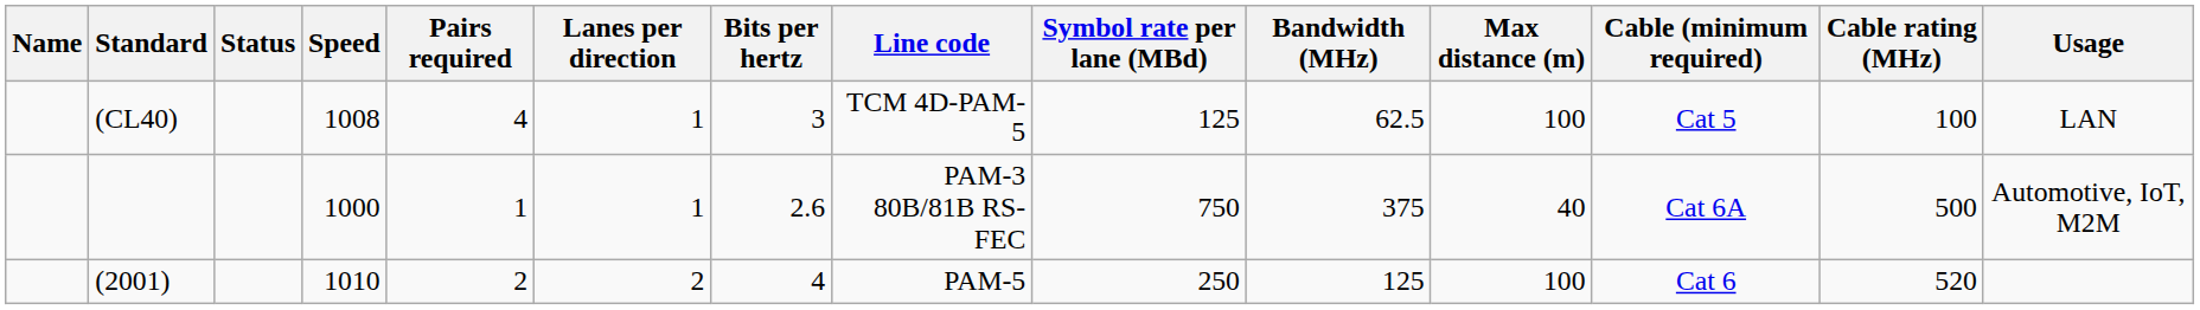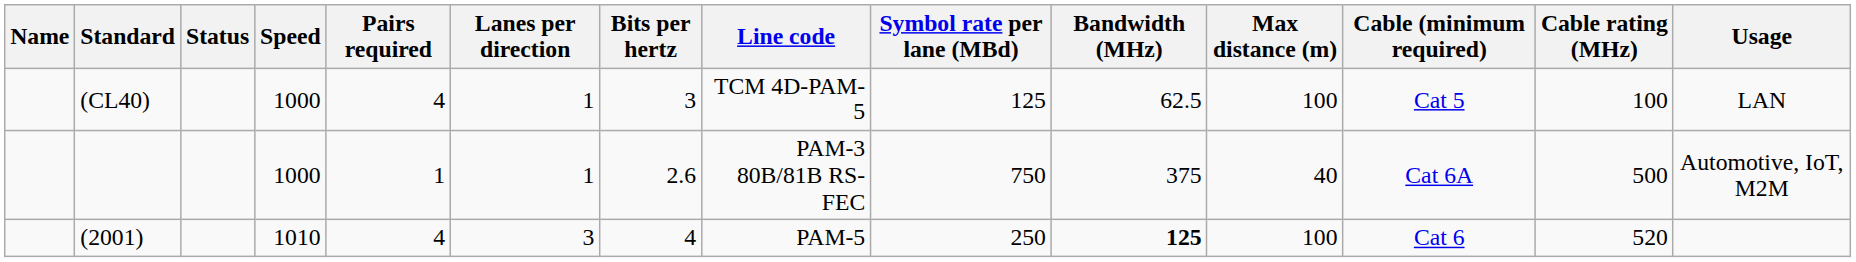 <table class="wikitable" style="line-height:110%;">
 <tr>
 <th>Name</th>
 <th>Standard</th>
 <th>Status</th>
 <th>Speed </th>
 <th>Pairs required</th>
 <th>Lanes per direction</th>
 <th>Bits per hertz</th>
 <th><a href='#'>Line code</a></th>
 <th><a href='#'>Symbol rate</a> per lane (MBd)</th>
 <th>Bandwidth (MHz)</th>
 <th>Max distance (m)</th>
 <th>Cable (minimum required)</th>
 <th>Cable rating (MHz)</th>
 <th>Usage</th>
 </tr>
 <tr>
 <td></td>
 <td> (CL40)</td>
 <td></td>
-<td align="right">1008</td>
+<td align="right">1000</td>
 <td align="right">4</td>
 <td align="right">1</td>
 <td align="right">3</td>
 <td align="right">TCM 4D-PAM-5</td>
 <td align="right">125</td>
 <td align="right">62.5</td>
 <td align="right">100</td>
 <td align="center"><a href='#'>Cat 5</a></td>
 <td align="right">100</td>
 <td align="center">LAN</td>
 </tr>
 <tr>
 <td></td>
 <td></td>
 <td></td>
 <td align="right">1000</td>
 <td align="right">1</td>
 <td align="right">1</td>
 <td align="right">2.6</td>
 <td align="right">PAM-3 80B/81B RS-FEC</td>
 <td align="right">750</td>
 <td align="right">375</td>
 <td align="right">40</td>
 <td align="center"><a href='#'>Cat 6A</a></td>
 <td align="right">500</td>
 <td align="center">Automotive, IoT, M2M</td>
 </tr>
 <tr>
 <td></td>
 <td> (2001)</td>
 <td></td>
 <td align="right">1010</td>
-<td align="right">2</td>
-<td align="right">2</td>
+<td align="right">4</td>
+<td align="right">3</td>
 <td align="right">4</td>
 <td align="right">PAM-5</td>
 <td align="right">250</td>
-<td align="right">125</td>
+<td align="right"><strong>125</strong></td>
 <td align="right">100</td>
 <td align="center"><a href='#'>Cat 6</a></td>
 <td align="right">520</td>
 <td></td>
 </tr>
 </table>
